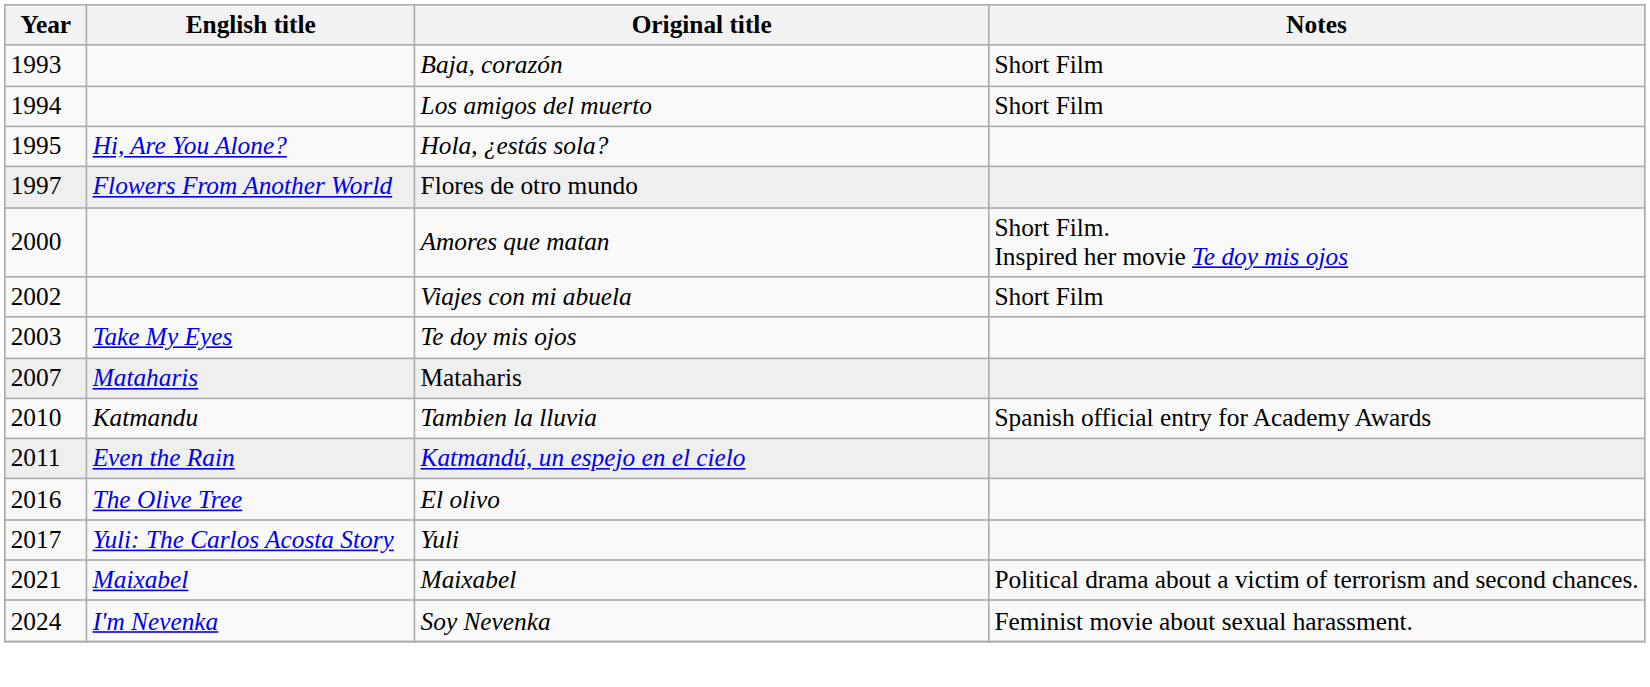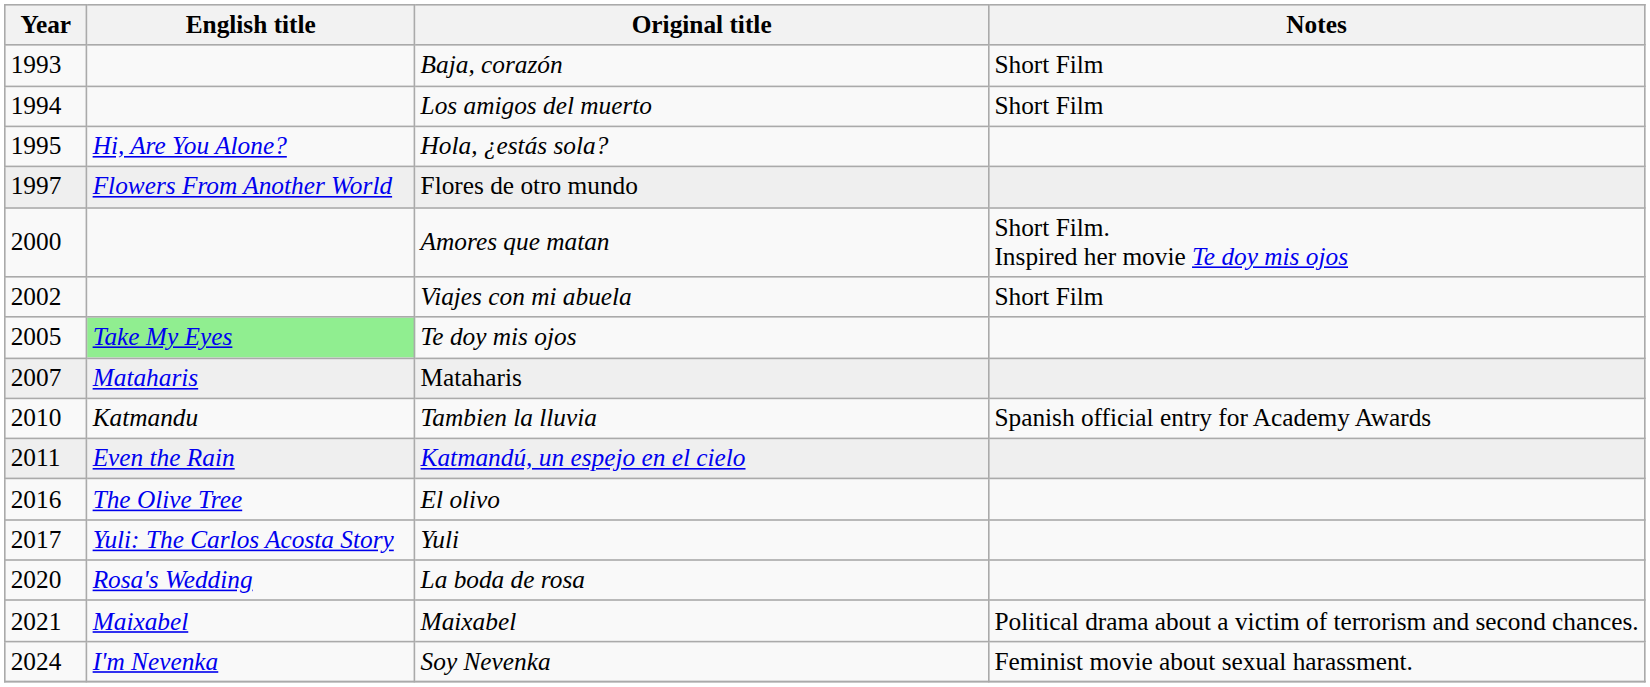 <table class="wikitable" style="font-size: 99%;">
 <tr>
 <th width="5%">Year</th>
 <th width="20%">English title</th>
 <th width="35%">Original title</th>
 <th width="40%">Notes</th>
 </tr>
 <tr>
 <td>1993</td>
 <td></td>
 <td><em>Baja, corazón</em></td>
 <td>Short Film</td>
 </tr>
 <tr>
 <td>1994</td>
 <td></td>
 <td><em>Los amigos del muerto</em></td>
 <td>Short Film</td>
 </tr>
 <tr>
 <td>1995</td>
 <td><em><a href='#'>Hi, Are You Alone?</a></em></td>
 <td><em>Hola, ¿estás sola?</em></td>
 <td></td>
 </tr>
 <tr style="background:#efefef;">
 <td>1997</td>
 <td><em><a href='#'>Flowers From Another World</a></em></td>
 <td>Flores de otro mundo</td>
 <td></td>
 </tr>
 <tr>
 <td>2000</td>
 <td></td>
 <td><em>Amores que matan</em></td>
 <td>Short Film.<br>Inspired her movie <em><a href='#'>Te doy mis ojos</a></em></td>
 </tr>
 <tr>
 <td>2002</td>
 <td></td>
 <td><em>Viajes con mi abuela</em></td>
 <td>Short Film</td>
 </tr>
 <tr>
-<td>2003</td>
-<td><em><a href='#'>Take My Eyes</a></em></td>
+<td>2005</td>
+<td style="background: lightgreen;"><em><a href='#'>Take My Eyes</a></em></td>
 <td><em>Te doy mis ojos</em></td>
 <td></td>
 </tr>
 <tr style="background:#efefef;">
 <td>2007</td>
 <td><em><a href='#'>Mataharis</a></em></td>
 <td>Mataharis</td>
 <td></td>
 </tr>
 <tr>
 <td>2010</td>
 <td><em>Katmandu</em></td>
 <td><em>Tambien la lluvia</em></td>
 <td>Spanish official entry for Academy Awards </td>
 </tr>
 <tr style="background:#efefef;">
 <td>2011</td>
 <td><em><a href='#'>Even the Rain</a></em></td>
 <td><em><a href='#'>Katmandú, un espejo en el cielo</a></em></td>
 <td></td>
 </tr>
 <tr>
 <td>2016</td>
 <td><em><a href='#'>The Olive Tree</a></em></td>
 <td><em>El olivo</em></td>
 <td></td>
 </tr>
 <tr>
 <td>2017</td>
 <td><em><a href='#'>Yuli: The Carlos Acosta Story</a></em></td>
 <td><em>Yuli</em></td>
 <td></td>
 </tr>
 <tr>
+<td>2020</td>
+<td><em><a href='#'>Rosa's Wedding</a></em></td>
+<td><em>La boda de rosa</em></td>
+<td></td>
+</tr>
+<tr>
 <td>2021</td>
 <td><em><a href='#'>Maixabel</a></em></td>
 <td><em>Maixabel</em></td>
 <td>Political drama about a victim of terrorism and second chances.</td>
 </tr>
 <tr>
 <td>2024</td>
 <td><em><a href='#'>I'm Nevenka</a></em></td>
 <td><em>Soy Nevenka</em></td>
 <td>Feminist movie about sexual harassment.</td>
 </tr>
 <tr style="background:#efefef;">
 </tr>
 </table>
